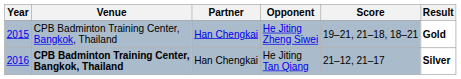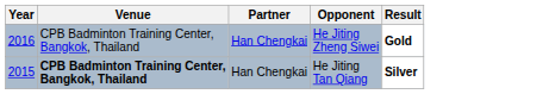 <table class="sortable wikitable" style="font-size: 90%;">
 <tr>
 <th>Year</th>
 <th>Venue</th>
 <th>Partner</th>
 <th>Opponent</th>
-<th>Score</th>
 <th>Result</th>
 </tr>
 <tr style="background:#AABBCC">
-<td align="center"><a href='#'>2015</a></td>
+<td align="center"><a href='#'>2016</a></td>
 <td align="left">CPB Badminton Training Center,<br><a href='#'>Bangkok</a>, Thailand</td>
 <td align="left"> <a href='#'>Han Chengkai</a></td>
 <td align="left"> <a href='#'>He Jiting</a><br> <a href='#'>Zheng Siwei</a></td>
-<td align="left">19–21, 21–18, 18–21</td>
 <td style="text-align:left; background:white"> <strong>Gold</strong></td>
 </tr>
 <tr style="background:#AABBCC">
-<td align="center"><a href='#'>2016</a></td>
+<td align="center"><a href='#'>2015</a></td>
 <td align="left"><strong>CPB Badminton Training Center,<br>Bangkok, Thailand</strong></td>
 <td align="left"> Han Chengkai</td>
 <td align="left"> He Jiting<br> <a href='#'>Tan Qiang</a></td>
-<td align="left">21–12, 21–17</td>
 <td style="text-align:left; background:white"> <strong>Silver</strong></td>
 </tr>
 </table>
